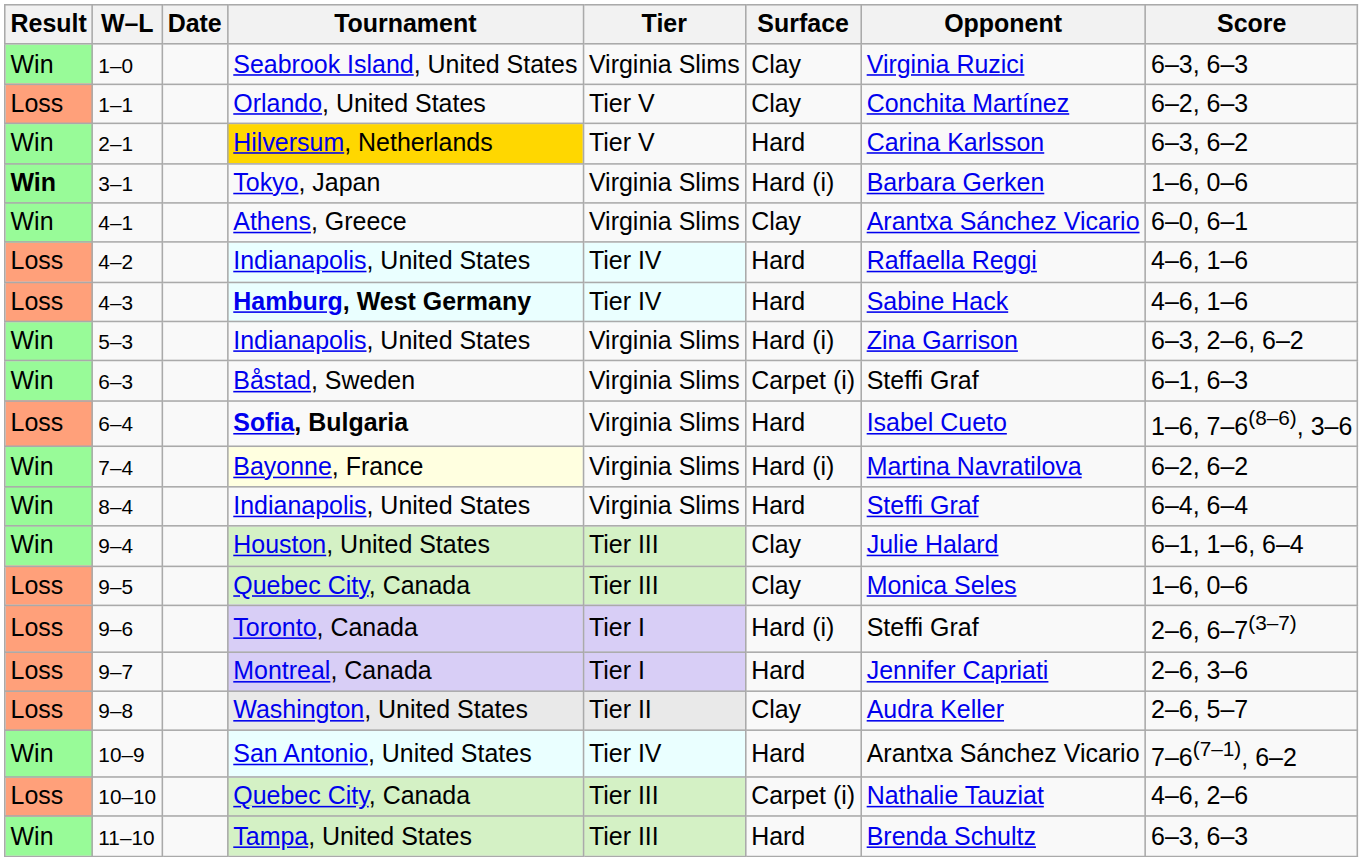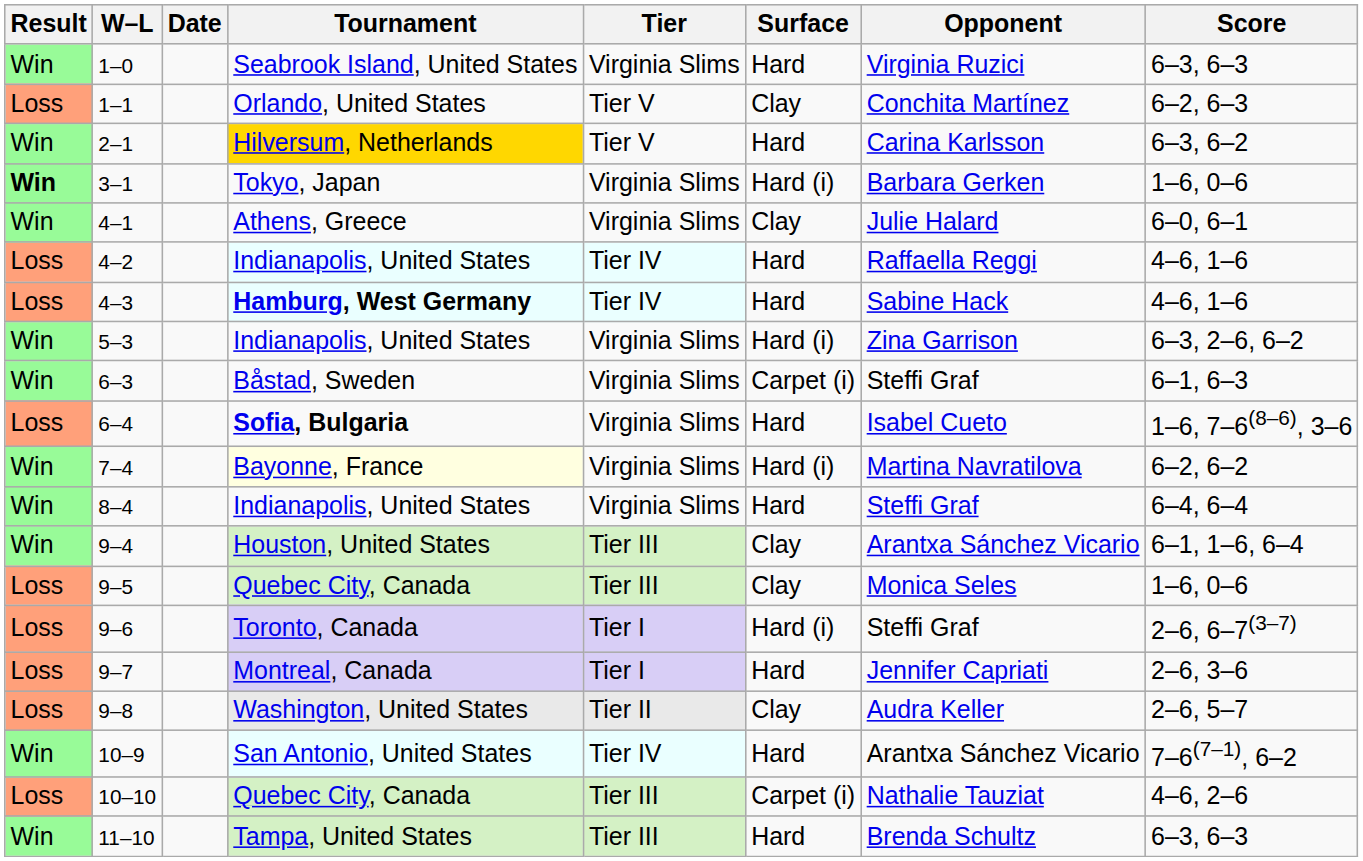 <table class="sortable wikitable">
 <tr>
 <th>Result</th>
 <th class="unsortable">W–L</th>
 <th>Date</th>
 <th>Tournament</th>
 <th>Tier</th>
 <th>Surface</th>
 <th>Opponent</th>
 <th class="unsortable">Score</th>
 </tr>
 <tr>
 <td style="background:#98fb98;">Win</td>
 <td><small>1–0</small></td>
 <td></td>
 <td><a href='#'>Seabrook Island</a>, United States</td>
 <td>Virginia Slims</td>
-<td>Clay</td>
+<td>Hard</td>
 <td> <a href='#'>Virginia Ruzici</a></td>
 <td>6–3, 6–3</td>
 </tr>
 <tr>
 <td style="background:#ffa07a;">Loss</td>
 <td><small>1–1</small></td>
 <td></td>
 <td><a href='#'>Orlando</a>, United States</td>
 <td>Tier V</td>
 <td>Clay</td>
 <td> <a href='#'>Conchita Martínez</a></td>
 <td>6–2, 6–3</td>
 </tr>
 <tr>
 <td style="background:#98fb98;">Win</td>
 <td><small>2–1</small></td>
 <td></td>
 <td style="background: gold;"><a href='#'>Hilversum</a>, Netherlands</td>
 <td>Tier V</td>
 <td>Hard</td>
 <td> <a href='#'>Carina Karlsson</a></td>
 <td>6–3, 6–2</td>
 </tr>
 <tr>
 <td style="background:#98fb98;"><strong>Win</strong></td>
 <td><small>3–1</small></td>
 <td></td>
 <td><a href='#'>Tokyo</a>, Japan</td>
 <td>Virginia Slims</td>
 <td>Hard (i)</td>
 <td> <a href='#'>Barbara Gerken</a></td>
 <td>1–6, 0–6</td>
 </tr>
 <tr>
 <td style="background:#98fb98;">Win</td>
 <td><small>4–1</small></td>
 <td><a href='#'></a></td>
 <td><a href='#'>Athens</a>, Greece</td>
 <td>Virginia Slims</td>
 <td>Clay</td>
-<td> <a href='#'>Arantxa Sánchez Vicario</a></td>
+<td> <a href='#'>Julie Halard</a></td>
 <td>6–0, 6–1</td>
 </tr>
 <tr>
 <td style="background:#ffa07a;">Loss</td>
 <td><small>4–2</small></td>
 <td><a href='#'></a></td>
 <td style="background:#eaffff;"><a href='#'>Indianapolis</a>, United States</td>
 <td style="background:#eaffff;">Tier IV</td>
 <td>Hard</td>
 <td> <a href='#'>Raffaella Reggi</a></td>
 <td>4–6, 1–6</td>
 </tr>
 <tr>
 <td style="background:#ffa07a;">Loss</td>
 <td><small>4–3</small></td>
 <td><a href='#'></a></td>
 <td style="background:#eaffff;"><strong><a href='#'>Hamburg</a>, West Germany</strong></td>
 <td style="background:#eaffff;">Tier IV</td>
 <td>Hard</td>
 <td> <a href='#'>Sabine Hack</a></td>
 <td>4–6, 1–6</td>
 </tr>
 <tr>
 <td style="background:#98fb98;">Win</td>
 <td><small>5–3</small></td>
 <td><a href='#'></a></td>
 <td><a href='#'>Indianapolis</a>, United States</td>
 <td>Virginia Slims</td>
 <td>Hard (i)</td>
 <td> <a href='#'>Zina Garrison</a></td>
 <td>6–3, 2–6, 6–2</td>
 </tr>
 <tr>
 <td style="background:#98fb98;">Win</td>
 <td><small>6–3</small></td>
 <td><a href='#'></a></td>
 <td><a href='#'>Båstad</a>, Sweden</td>
 <td>Virginia Slims</td>
 <td>Carpet (i)</td>
 <td> Steffi Graf</td>
 <td>6–1, 6–3</td>
 </tr>
 <tr>
 <td style="background:#ffa07a;">Loss</td>
 <td><small>6–4</small></td>
 <td><a href='#'></a></td>
 <td><strong><a href='#'>Sofia</a>, Bulgaria</strong></td>
 <td>Virginia Slims</td>
 <td>Hard</td>
 <td> <a href='#'>Isabel Cueto</a></td>
 <td>1–6, 7–6<sup>(8–6)</sup>, 3–6</td>
 </tr>
 <tr>
 <td style="background:#98fb98;">Win</td>
 <td><small>7–4</small></td>
 <td></td>
 <td style="background: lightyellow;"><a href='#'>Bayonne</a>, France</td>
 <td>Virginia Slims</td>
 <td>Hard (i)</td>
 <td> <a href='#'>Martina Navratilova</a></td>
 <td>6–2, 6–2</td>
 </tr>
 <tr>
 <td style="background:#98fb98;">Win</td>
 <td><small>8–4</small></td>
 <td><a href='#'></a></td>
 <td><a href='#'>Indianapolis</a>, United States</td>
 <td>Virginia Slims</td>
 <td>Hard</td>
 <td> <a href='#'>Steffi Graf</a></td>
 <td>6–4, 6–4</td>
 </tr>
 <tr>
 <td style="background:#98fb98;">Win</td>
 <td><small>9–4</small></td>
 <td></td>
 <td style="background:#d4f1c5;"><a href='#'>Houston</a>, United States</td>
 <td style="background:#d4f1c5;">Tier III</td>
 <td>Clay</td>
-<td> <a href='#'>Julie Halard</a></td>
+<td> <a href='#'>Arantxa Sánchez Vicario</a></td>
 <td>6–1, 1–6, 6–4</td>
 </tr>
 <tr>
 <td style="background:#ffa07a;">Loss</td>
 <td><small>9–5</small></td>
 <td></td>
 <td style="background:#d4f1c5;"><a href='#'>Quebec City</a>, Canada</td>
 <td style="background:#d4f1c5;">Tier III</td>
 <td>Clay</td>
 <td> <a href='#'>Monica Seles</a></td>
 <td>1–6, 0–6</td>
 </tr>
 <tr>
 <td style="background:#ffa07a;">Loss</td>
 <td><small>9–6</small></td>
 <td><a href='#'></a></td>
 <td style="background:#d8cef6;"><a href='#'>Toronto</a>, Canada</td>
 <td style="background:#d8cef6;">Tier I</td>
 <td>Hard (i)</td>
 <td> Steffi Graf</td>
 <td>2–6, 6–7<sup>(3–7)</sup></td>
 </tr>
 <tr>
 <td style="background:#ffa07a;">Loss</td>
 <td><small>9–7</small></td>
 <td><a href='#'></a></td>
 <td style="background:#d8cef6;"><a href='#'>Montreal</a>, Canada</td>
 <td style="background:#d8cef6;">Tier I</td>
 <td>Hard</td>
 <td> <a href='#'>Jennifer Capriati</a></td>
 <td>2–6, 3–6</td>
 </tr>
 <tr>
 <td style="background:#ffa07a;">Loss</td>
 <td><small>9–8</small></td>
 <td></td>
 <td style="background:#e9e9e9;"><a href='#'>Washington</a>, United States</td>
 <td style="background:#e9e9e9;">Tier II</td>
 <td>Clay</td>
 <td> <a href='#'>Audra Keller</a></td>
 <td>2–6, 5–7</td>
 </tr>
 <tr>
 <td style="background:#98fb98;">Win</td>
 <td><small>10–9</small></td>
 <td></td>
 <td style="background:#eaffff;"><a href='#'>San Antonio</a>, United States</td>
 <td style="background:#eaffff;">Tier IV</td>
 <td>Hard</td>
 <td> Arantxa Sánchez Vicario</td>
 <td>7–6<sup>(7–1)</sup>, 6–2</td>
 </tr>
 <tr>
 <td style="background:#ffa07a;">Loss</td>
 <td><small>10–10</small></td>
 <td><a href='#'></a></td>
 <td style="background:#d4f1c5;"><a href='#'>Quebec City</a>, Canada</td>
 <td style="background:#d4f1c5;">Tier III</td>
 <td>Carpet (i)</td>
 <td> <a href='#'>Nathalie Tauziat</a></td>
 <td>4–6, 2–6</td>
 </tr>
 <tr>
 <td style="background:#98fb98;">Win</td>
 <td><small>11–10</small></td>
 <td><a href='#'></a></td>
 <td style="background:#d4f1c5;"><a href='#'>Tampa</a>, United States</td>
 <td style="background:#d4f1c5;">Tier III</td>
 <td>Hard</td>
 <td> <a href='#'>Brenda Schultz</a></td>
 <td>6–3, 6–3</td>
 </tr>
 </table>
